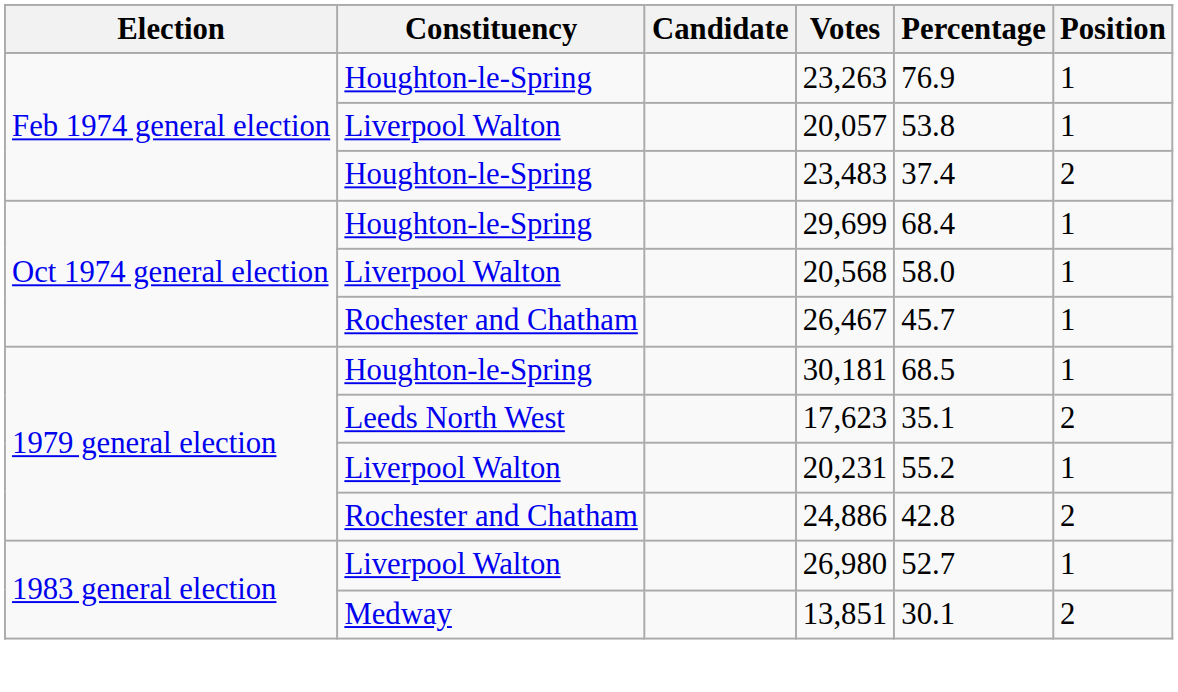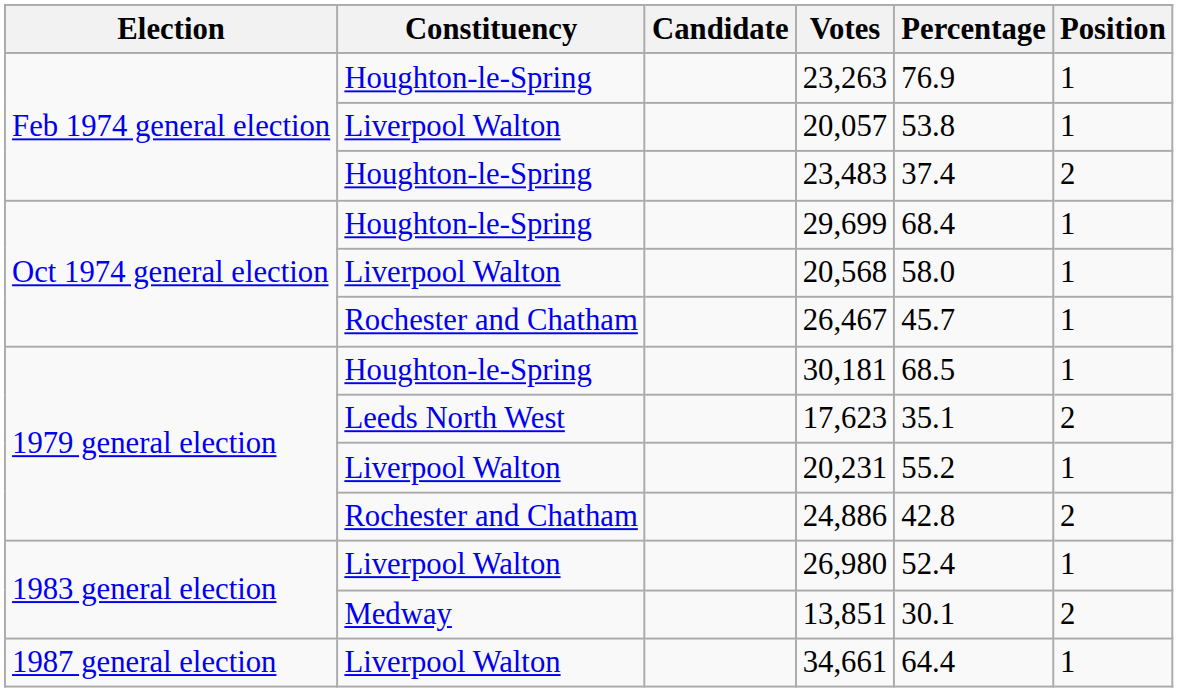 <table class="wikitable sortable">
 <tr>
 <th>Election</th>
 <th>Constituency</th>
 <th>Candidate</th>
 <th>Votes</th>
 <th>Percentage</th>
 <th>Position</th>
 </tr>
 <tr>
 <td rowspan=3><a href='#'>Feb 1974 general election</a></td>
 <td><a href='#'>Houghton-le-Spring</a></td>
 <td></td>
 <td>23,263</td>
 <td>76.9</td>
 <td>1</td>
 </tr>
 <tr>
 <td><a href='#'>Liverpool Walton</a></td>
 <td></td>
 <td>20,057</td>
 <td>53.8</td>
 <td>1</td>
 </tr>
 <tr>
 <td><a href='#'>Houghton-le-Spring</a></td>
 <td></td>
 <td>23,483</td>
 <td>37.4</td>
 <td>2</td>
 </tr>
 <tr>
 <td rowspan=3><a href='#'>Oct 1974 general election</a></td>
 <td><a href='#'>Houghton-le-Spring</a></td>
 <td></td>
 <td>29,699</td>
 <td>68.4</td>
 <td>1</td>
 </tr>
 <tr>
 <td><a href='#'>Liverpool Walton</a></td>
 <td></td>
 <td>20,568</td>
 <td>58.0</td>
 <td>1</td>
 </tr>
 <tr>
 <td><a href='#'>Rochester and Chatham</a></td>
 <td></td>
 <td>26,467</td>
 <td>45.7</td>
 <td>1</td>
 </tr>
 <tr>
 <td rowspan=4><a href='#'>1979 general election</a></td>
 <td><a href='#'>Houghton-le-Spring</a></td>
 <td></td>
 <td>30,181</td>
 <td>68.5</td>
 <td>1</td>
 </tr>
 <tr>
 <td><a href='#'>Leeds North West</a></td>
 <td></td>
 <td>17,623</td>
 <td>35.1</td>
 <td>2</td>
 </tr>
 <tr>
 <td><a href='#'>Liverpool Walton</a></td>
 <td></td>
 <td>20,231</td>
 <td>55.2</td>
 <td>1</td>
 </tr>
 <tr>
 <td><a href='#'>Rochester and Chatham</a></td>
 <td></td>
 <td>24,886</td>
 <td>42.8</td>
 <td>2</td>
 </tr>
 <tr>
 <td rowspan=2><a href='#'>1983 general election</a></td>
 <td><a href='#'>Liverpool Walton</a></td>
 <td></td>
 <td>26,980</td>
-<td>52.7</td>
+<td>52.4</td>
 <td>1</td>
 </tr>
 <tr>
 <td><a href='#'>Medway</a></td>
 <td></td>
 <td>13,851</td>
 <td>30.1</td>
 <td>2</td>
 </tr>
+<tr>
+<td><a href='#'>1987 general election</a></td>
+<td><a href='#'>Liverpool Walton</a></td>
+<td></td>
+<td>34,661</td>
+<td>64.4</td>
+<td>1</td>
+</tr>
 </table>
